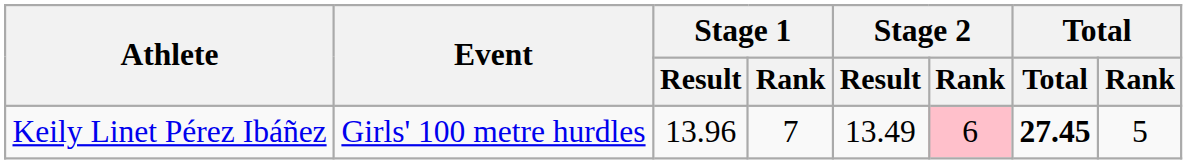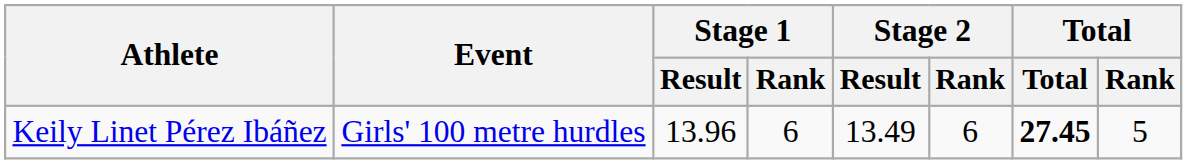 <table class="wikitable" style="font-size:90%">
 <tr>
 <th rowspan=2>Athlete</th>
 <th rowspan=2>Event</th>
 <th colspan=2>Stage 1</th>
 <th colspan=2>Stage 2</th>
 <th colspan=2>Total</th>
 </tr>
 <tr style="font-size:95%">
 <th>Result</th>
 <th>Rank</th>
 <th>Result</th>
 <th>Rank</th>
 <th>Total</th>
 <th>Rank</th>
 </tr>
 <tr align=center>
 <td align=left><a href='#'>Keily Linet Pérez Ibáñez</a></td>
 <td align=left><a href='#'>Girls' 100 metre hurdles</a></td>
 <td>13.96</td>
-<td>7</td>
+<td>6</td>
 <td>13.49</td>
-<td style="background: pink;">6</td>
+<td>6</td>
 <td><strong>27.45</strong></td>
 <td>5</td>
 </tr>
 </table>
